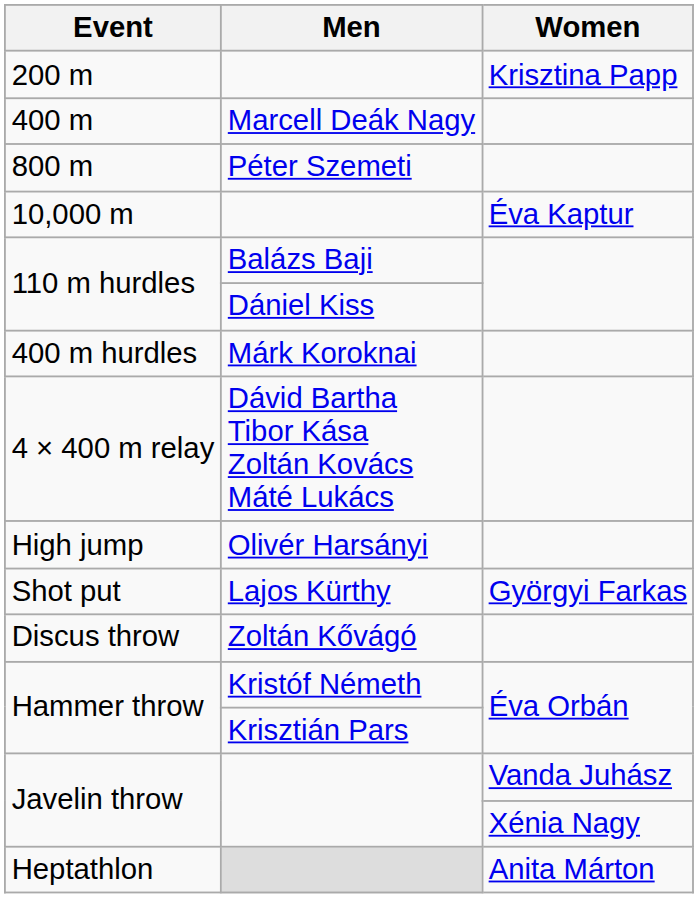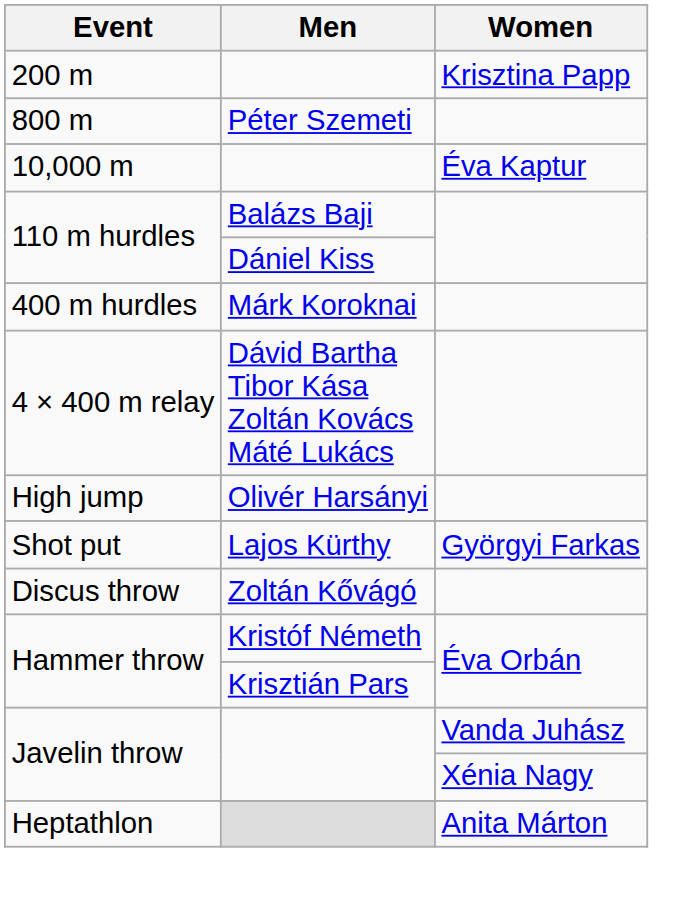 <table class=wikitable style="font-size:100%">
 <tr>
 <th>Event</th>
 <th>Men</th>
 <th>Women</th>
 </tr>
 <tr>
 <td>200 m</td>
 <td></td>
 <td><a href='#'>Krisztina Papp</a></td>
-</tr>
-<tr>
-<td>400 m</td>
-<td><a href='#'>Marcell Deák Nagy</a></td>
-<td></td>
 </tr>
 <tr>
 <td>800 m</td>
 <td><a href='#'>Péter Szemeti</a></td>
 <td></td>
 </tr>
 <tr>
 <td>10,000 m</td>
 <td></td>
 <td><a href='#'>Éva Kaptur</a></td>
 </tr>
 <tr>
 <td rowspan=2>110 m hurdles</td>
 <td><a href='#'>Balázs Baji</a></td>
 <td rowspan=2></td>
 </tr>
 <tr>
 <td><a href='#'>Dániel Kiss</a></td>
 </tr>
 <tr>
 <td>400 m hurdles</td>
 <td><a href='#'>Márk Koroknai</a></td>
 <td></td>
 </tr>
 <tr>
 <td>4 × 400 m relay</td>
 <td><a href='#'>Dávid Bartha</a><br><a href='#'>Tibor Kása</a><br><a href='#'>Zoltán Kovács</a><br><a href='#'>Máté Lukács</a></td>
 <td></td>
 </tr>
 <tr>
 <td>High jump</td>
 <td><a href='#'>Olivér Harsányi</a></td>
 <td></td>
 </tr>
 <tr>
 <td>Shot put</td>
 <td><a href='#'>Lajos Kürthy</a></td>
 <td><a href='#'>Györgyi Farkas</a></td>
 </tr>
 <tr>
 <td>Discus throw</td>
 <td><a href='#'>Zoltán Kővágó</a></td>
 <td></td>
 </tr>
 <tr>
 <td rowspan=2>Hammer throw</td>
 <td><a href='#'>Kristóf Németh</a></td>
 <td rowspan=2><a href='#'>Éva Orbán</a></td>
 </tr>
 <tr>
 <td><a href='#'>Krisztián Pars</a></td>
 </tr>
 <tr>
 <td rowspan=2>Javelin throw</td>
 <td rowspan=2></td>
 <td><a href='#'>Vanda Juhász</a></td>
 </tr>
 <tr>
 <td><a href='#'>Xénia Nagy</a></td>
 </tr>
 <tr>
 <td>Heptathlon</td>
 <td bgcolor=dddddd></td>
 <td><a href='#'>Anita Márton</a></td>
 </tr>
 </table>
